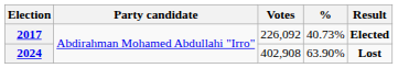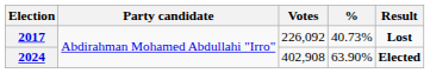 <table class="wikitable" style="text-align:center">
 <tr>
 <th>Election</th>
 <th>Party candidate</th>
 <th>Votes</th>
 <th>%</th>
 <th>Result</th>
 </tr>
 <tr>
 <th><a href='#'>2017</a></th>
 <td rowspan="2"><a href='#'>Abdirahman Mohamed Abdullahi "Irro"</a></td>
 <td>226,092</td>
 <td>40.73%</td>
-<td><strong>Elected</strong> </td>
+<td><strong>Lost</strong> </td>
 </tr>
 <tr>
 <th><a href='#'>2024</a></th>
 <td>402,908</td>
 <td>63.90%</td>
-<td><strong>Lost</strong> </td>
+<td><strong>Elected</strong> </td>
 </tr>
 </table>
